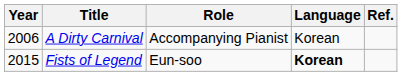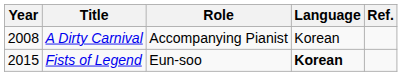 <table class="wikitable">
 <tr>
 <th>Year</th>
 <th>Title</th>
 <th>Role</th>
 <th>Language</th>
 <th>Ref.</th>
 </tr>
 <tr>
-<td>2006</td>
+<td>2008</td>
 <td><em><a href='#'>A Dirty Carnival</a></em></td>
 <td>Accompanying Pianist</td>
 <td>Korean</td>
 <td></td>
 </tr>
 <tr>
 <td>2015</td>
 <td><em><a href='#'>Fists of Legend</a></em></td>
 <td>Eun-soo</td>
 <td><strong>Korean</strong></td>
 <td></td>
 </tr>
 </table>
